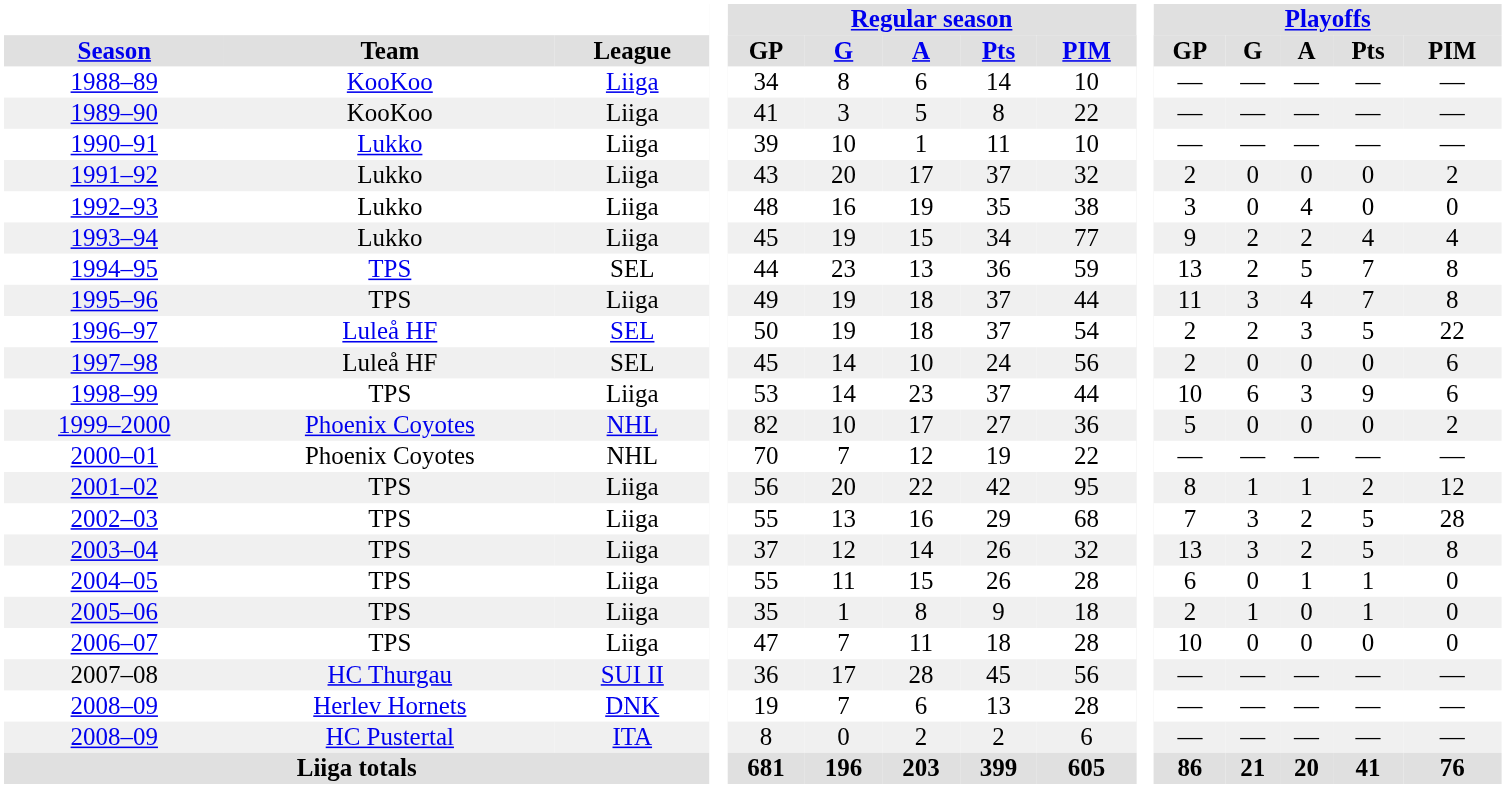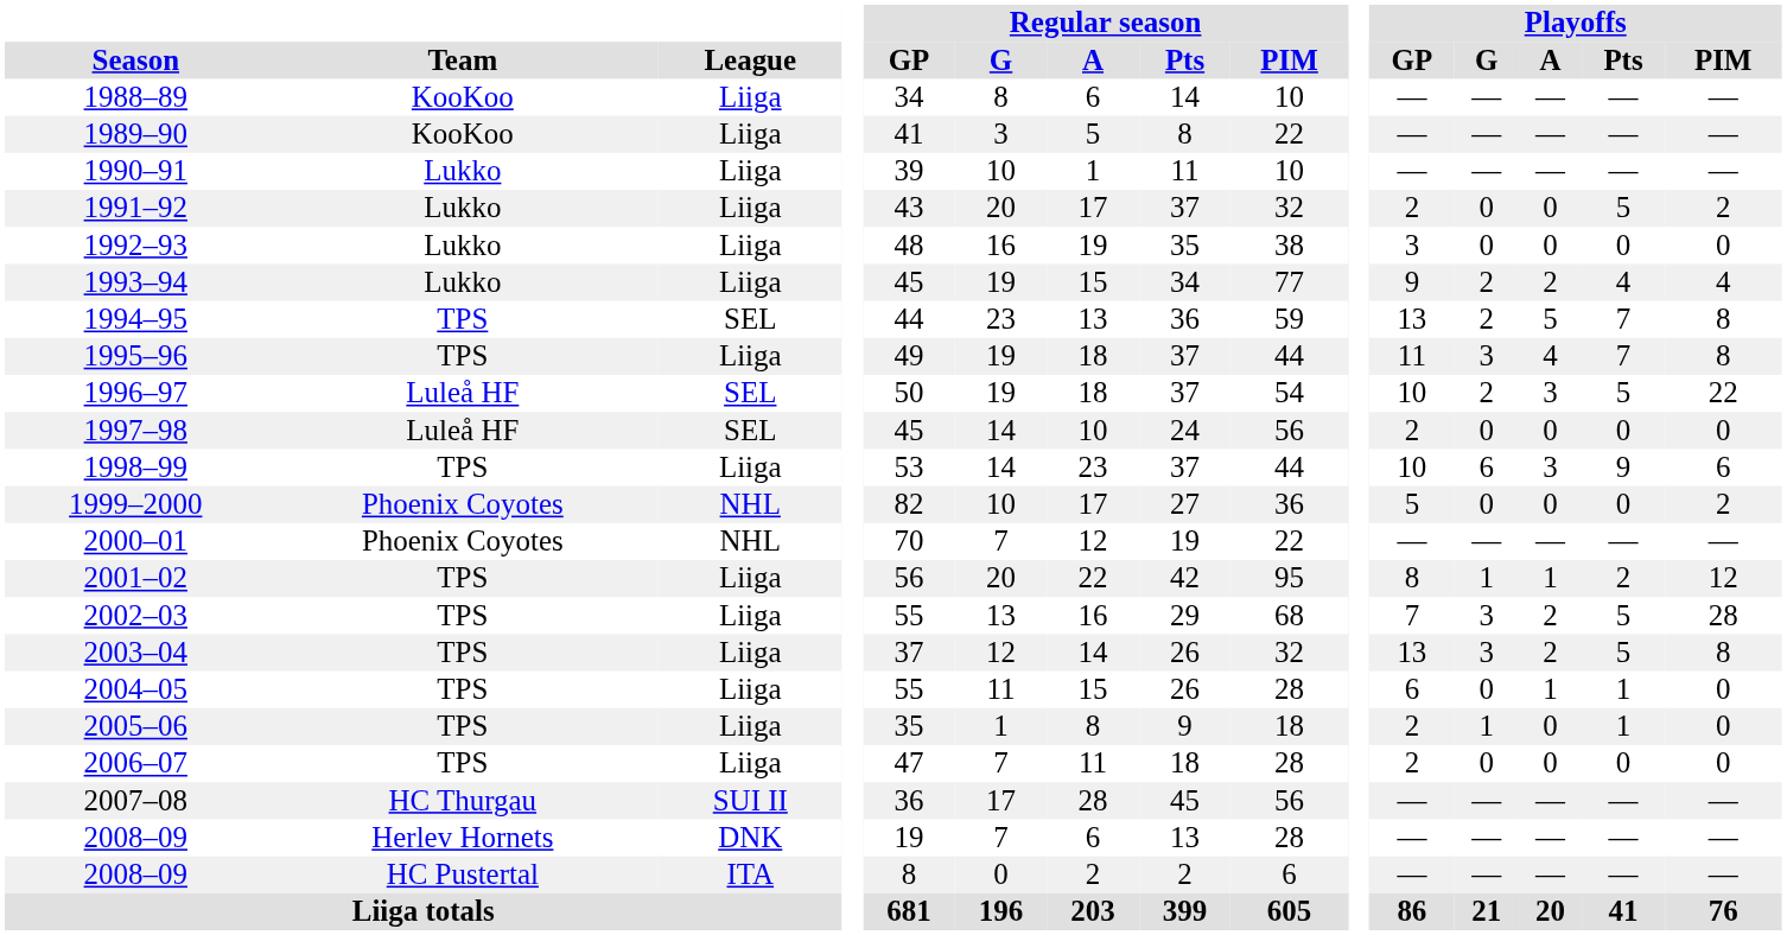 <table border="0" cellpadding="1" cellspacing="0" style="text-align:center; width:60em">
 <tr bgcolor="#e0e0e0">
 <th colspan="3" bgcolor="#ffffff"> </th>
 <th rowspan="99" bgcolor="#ffffff"> </th>
 <th colspan="5"><a href='#'>Regular season</a></th>
 <th rowspan="99" bgcolor="#ffffff"> </th>
 <th colspan="5"><a href='#'>Playoffs</a></th>
 </tr>
 <tr bgcolor="#e0e0e0">
 <th><a href='#'>Season</a></th>
 <th>Team</th>
 <th>League</th>
 <th>GP</th>
 <th><a href='#'>G</a></th>
 <th><a href='#'>A</a></th>
 <th><a href='#'>Pts</a></th>
 <th><a href='#'>PIM</a></th>
 <th>GP</th>
 <th>G</th>
 <th>A</th>
 <th>Pts</th>
 <th>PIM</th>
 </tr>
 <tr>
 <td><a href='#'>1988–89</a></td>
 <td><a href='#'>KooKoo</a></td>
 <td><a href='#'>Liiga</a></td>
 <td>34</td>
 <td>8</td>
 <td>6</td>
 <td>14</td>
 <td>10</td>
 <td>—</td>
 <td>—</td>
 <td>—</td>
 <td>—</td>
 <td>—</td>
 </tr>
 <tr bgcolor="#f0f0f0">
 <td><a href='#'>1989–90</a></td>
 <td>KooKoo</td>
 <td>Liiga</td>
 <td>41</td>
 <td>3</td>
 <td>5</td>
 <td>8</td>
 <td>22</td>
 <td>—</td>
 <td>—</td>
 <td>—</td>
 <td>—</td>
 <td>—</td>
 </tr>
 <tr>
 <td><a href='#'>1990–91</a></td>
 <td><a href='#'>Lukko</a></td>
 <td>Liiga</td>
 <td>39</td>
 <td>10</td>
 <td>1</td>
 <td>11</td>
 <td>10</td>
 <td>—</td>
 <td>—</td>
 <td>—</td>
 <td>—</td>
 <td>—</td>
 </tr>
 <tr bgcolor="#f0f0f0">
 <td><a href='#'>1991–92</a></td>
 <td>Lukko</td>
 <td>Liiga</td>
 <td>43</td>
 <td>20</td>
 <td>17</td>
 <td>37</td>
 <td>32</td>
 <td>2</td>
 <td>0</td>
 <td>0</td>
-<td>0</td>
+<td>5</td>
 <td>2</td>
 </tr>
 <tr>
 <td><a href='#'>1992–93</a></td>
 <td>Lukko</td>
 <td>Liiga</td>
 <td>48</td>
 <td>16</td>
 <td>19</td>
 <td>35</td>
 <td>38</td>
 <td>3</td>
 <td>0</td>
-<td>4</td>
+<td>0</td>
 <td>0</td>
 <td>0</td>
 </tr>
 <tr bgcolor="#f0f0f0">
 <td><a href='#'>1993–94</a></td>
 <td>Lukko</td>
 <td>Liiga</td>
 <td>45</td>
 <td>19</td>
 <td>15</td>
 <td>34</td>
 <td>77</td>
 <td>9</td>
 <td>2</td>
 <td>2</td>
 <td>4</td>
 <td>4</td>
 </tr>
 <tr>
 <td><a href='#'>1994–95</a></td>
 <td><a href='#'>TPS</a></td>
 <td>SEL</td>
 <td>44</td>
 <td>23</td>
 <td>13</td>
 <td>36</td>
 <td>59</td>
 <td>13</td>
 <td>2</td>
 <td>5</td>
 <td>7</td>
 <td>8</td>
 </tr>
 <tr bgcolor="#f0f0f0">
 <td><a href='#'>1995–96</a></td>
 <td>TPS</td>
 <td>Liiga</td>
 <td>49</td>
 <td>19</td>
 <td>18</td>
 <td>37</td>
 <td>44</td>
 <td>11</td>
 <td>3</td>
 <td>4</td>
 <td>7</td>
 <td>8</td>
 </tr>
 <tr>
 <td><a href='#'>1996–97</a></td>
 <td><a href='#'>Luleå HF</a></td>
 <td><a href='#'>SEL</a></td>
 <td>50</td>
 <td>19</td>
 <td>18</td>
 <td>37</td>
 <td>54</td>
-<td>2</td>
+<td>10</td>
 <td>2</td>
 <td>3</td>
 <td>5</td>
 <td>22</td>
 </tr>
 <tr bgcolor="#f0f0f0">
 <td><a href='#'>1997–98</a></td>
 <td>Luleå HF</td>
 <td>SEL</td>
 <td>45</td>
 <td>14</td>
 <td>10</td>
 <td>24</td>
 <td>56</td>
 <td>2</td>
 <td>0</td>
 <td>0</td>
 <td>0</td>
-<td>6</td>
+<td>0</td>
 </tr>
 <tr>
 <td><a href='#'>1998–99</a></td>
 <td>TPS</td>
 <td>Liiga</td>
 <td>53</td>
 <td>14</td>
 <td>23</td>
 <td>37</td>
 <td>44</td>
 <td>10</td>
 <td>6</td>
 <td>3</td>
 <td>9</td>
 <td>6</td>
 </tr>
 <tr bgcolor="#f0f0f0">
 <td><a href='#'>1999–2000</a></td>
 <td><a href='#'>Phoenix Coyotes</a></td>
 <td><a href='#'>NHL</a></td>
 <td>82</td>
 <td>10</td>
 <td>17</td>
 <td>27</td>
 <td>36</td>
 <td>5</td>
 <td>0</td>
 <td>0</td>
 <td>0</td>
 <td>2</td>
 </tr>
 <tr>
 <td><a href='#'>2000–01</a></td>
 <td>Phoenix Coyotes</td>
 <td>NHL</td>
 <td>70</td>
 <td>7</td>
 <td>12</td>
 <td>19</td>
 <td>22</td>
 <td>—</td>
 <td>—</td>
 <td>—</td>
 <td>—</td>
 <td>—</td>
 </tr>
 <tr bgcolor="#f0f0f0">
 <td><a href='#'>2001–02</a></td>
 <td>TPS</td>
 <td>Liiga</td>
 <td>56</td>
 <td>20</td>
 <td>22</td>
 <td>42</td>
 <td>95</td>
 <td>8</td>
 <td>1</td>
 <td>1</td>
 <td>2</td>
 <td>12</td>
 </tr>
 <tr>
 <td><a href='#'>2002–03</a></td>
 <td>TPS</td>
 <td>Liiga</td>
 <td>55</td>
 <td>13</td>
 <td>16</td>
 <td>29</td>
 <td>68</td>
 <td>7</td>
 <td>3</td>
 <td>2</td>
 <td>5</td>
 <td>28</td>
 </tr>
 <tr bgcolor="#f0f0f0">
 <td><a href='#'>2003–04</a></td>
 <td>TPS</td>
 <td>Liiga</td>
 <td>37</td>
 <td>12</td>
 <td>14</td>
 <td>26</td>
 <td>32</td>
 <td>13</td>
 <td>3</td>
 <td>2</td>
 <td>5</td>
 <td>8</td>
 </tr>
 <tr>
 <td><a href='#'>2004–05</a></td>
 <td>TPS</td>
 <td>Liiga</td>
 <td>55</td>
 <td>11</td>
 <td>15</td>
 <td>26</td>
 <td>28</td>
 <td>6</td>
 <td>0</td>
 <td>1</td>
 <td>1</td>
 <td>0</td>
 </tr>
 <tr bgcolor="#f0f0f0">
 <td><a href='#'>2005–06</a></td>
 <td>TPS</td>
 <td>Liiga</td>
 <td>35</td>
 <td>1</td>
 <td>8</td>
 <td>9</td>
 <td>18</td>
 <td>2</td>
 <td>1</td>
 <td>0</td>
 <td>1</td>
 <td>0</td>
 </tr>
 <tr>
 <td><a href='#'>2006–07</a></td>
 <td>TPS</td>
 <td>Liiga</td>
 <td>47</td>
 <td>7</td>
 <td>11</td>
 <td>18</td>
 <td>28</td>
-<td>10</td>
+<td>2</td>
 <td>0</td>
 <td>0</td>
 <td>0</td>
 <td>0</td>
 </tr>
 <tr bgcolor="#f0f0f0">
 <td>2007–08</td>
 <td><a href='#'>HC Thurgau</a></td>
 <td><a href='#'>SUI II</a></td>
 <td>36</td>
 <td>17</td>
 <td>28</td>
 <td>45</td>
 <td>56</td>
 <td>—</td>
 <td>—</td>
 <td>—</td>
 <td>—</td>
 <td>—</td>
 </tr>
 <tr>
 <td><a href='#'>2008–09</a></td>
 <td><a href='#'>Herlev Hornets</a></td>
 <td><a href='#'>DNK</a></td>
 <td>19</td>
 <td>7</td>
 <td>6</td>
 <td>13</td>
 <td>28</td>
 <td>—</td>
 <td>—</td>
 <td>—</td>
 <td>—</td>
 <td>—</td>
 </tr>
 <tr bgcolor="#f0f0f0">
 <td><a href='#'>2008–09</a></td>
 <td><a href='#'>HC Pustertal</a></td>
 <td><a href='#'>ITA</a></td>
 <td>8</td>
 <td>0</td>
 <td>2</td>
 <td>2</td>
 <td>6</td>
 <td>—</td>
 <td>—</td>
 <td>—</td>
 <td>—</td>
 <td>—</td>
 </tr>
 <tr bgcolor="#e0e0e0">
 <th colspan="3">Liiga totals</th>
 <th>681</th>
 <th>196</th>
 <th>203</th>
 <th>399</th>
 <th>605</th>
 <th>86</th>
 <th>21</th>
 <th>20</th>
 <th>41</th>
 <th>76</th>
 </tr>
 </table>
